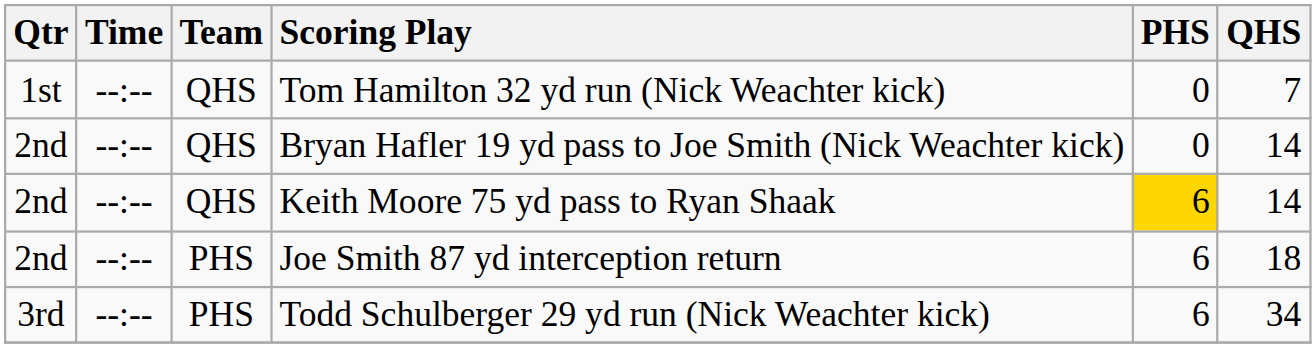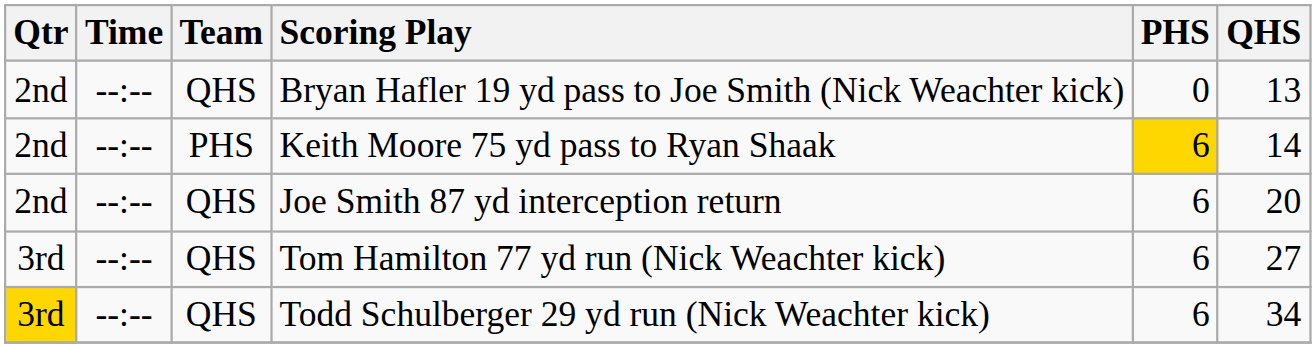 <table class="wikitable">
 <tr>
 <th style="text-align: center;">Qtr</th>
 <th style="text-align: center;">Time</th>
 <th style="text-align: center;">Team</th>
 <th style="text-align: left;">Scoring Play</th>
 <th style="text-align: right;">PHS</th>
 <th style="text-align: right;">QHS</th>
 </tr>
 <tr>
-<td style="text-align: center;">1st</td>
-<td style="text-align: center;">--:--</td>
-<td style="text-align: center;">QHS</td>
-<td style="text-align: left;">Tom Hamilton 32 yd run (Nick Weachter kick)</td>
-<td style="text-align: right;">0</td>
-<td style="text-align: right;">7</td>
-</tr>
-<tr>
 <td style="text-align: center;">2nd</td>
 <td style="text-align: center;">--:--</td>
 <td style="text-align: center;">QHS</td>
 <td style="text-align: left;">Bryan Hafler 19 yd pass to Joe Smith (Nick Weachter kick)</td>
 <td style="text-align: right;">0</td>
-<td style="text-align: right;">14</td>
+<td style="text-align: right;">13</td>
 </tr>
 <tr>
 <td style="text-align: center;">2nd</td>
 <td style="text-align: center;">--:--</td>
-<td style="text-align: center;">QHS</td>
+<td style="text-align: center;">PHS</td>
 <td style="text-align: left;">Keith Moore 75 yd pass to Ryan Shaak</td>
 <td style="background: gold; text-align: right;">6</td>
 <td style="text-align: right;">14</td>
 </tr>
 <tr>
 <td style="text-align: center;">2nd</td>
 <td style="text-align: center;">--:--</td>
-<td style="text-align: center;">PHS</td>
+<td style="text-align: center;">QHS</td>
 <td style="text-align: left;">Joe Smith 87 yd interception return</td>
 <td style="text-align: right;">6</td>
-<td style="text-align: right;">18</td>
+<td style="text-align: right;">20</td>
 </tr>
 <tr>
 <td style="text-align: center;">3rd</td>
 <td style="text-align: center;">--:--</td>
-<td style="text-align: center;">PHS</td>
+<td style="text-align: center;">QHS</td>
+<td style="text-align: left;">Tom Hamilton 77 yd run (Nick Weachter kick)</td>
+<td style="text-align: right;">6</td>
+<td style="text-align: right;">27</td>
+</tr>
+<tr>
+<td style="background: gold; text-align: center;">3rd</td>
+<td style="text-align: center;">--:--</td>
+<td style="text-align: center;">QHS</td>
 <td style="text-align: left;">Todd Schulberger 29 yd run (Nick Weachter kick)</td>
 <td style="text-align: right;">6</td>
 <td style="text-align: right;">34</td>
 </tr>
 <tr>
 </tr>
 </table>
